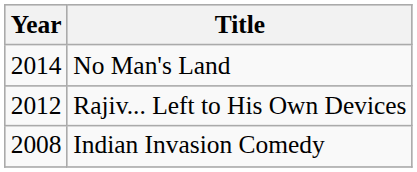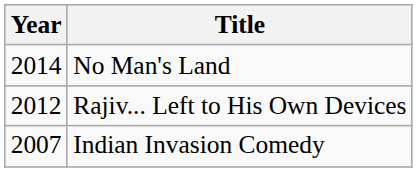 <table class="wikitable">
 <tr>
 <th>Year</th>
 <th>Title</th>
 </tr>
 <tr>
 <td>2014</td>
 <td>No Man's Land</td>
 </tr>
 <tr>
 <td>2012</td>
 <td>Rajiv... Left to His Own Devices</td>
 </tr>
 <tr>
-<td>2008</td>
+<td>2007</td>
 <td>Indian Invasion Comedy</td>
 </tr>
 </table>
